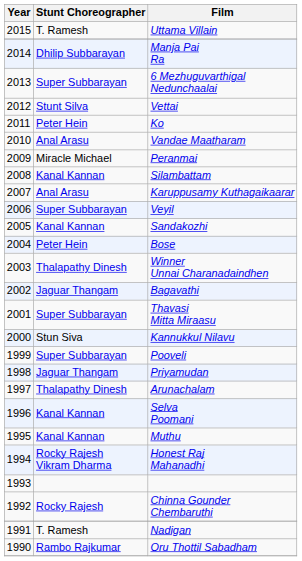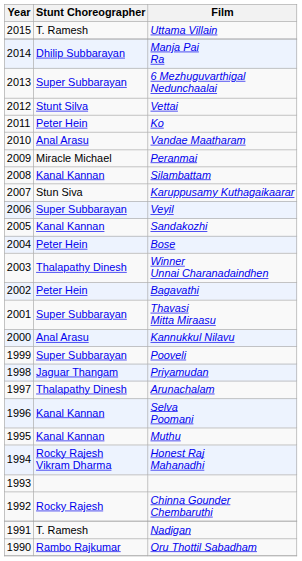 <table class="wikitable">
 <tr>
 <th>Year</th>
 <th>Stunt Choreographer</th>
 <th>Film</th>
 </tr>
 <tr>
 <td>2015</td>
 <td>T. Ramesh</td>
 <td><em><a href='#'>Uttama Villain</a></em></td>
 </tr>
 <tr>
 </tr>
 <tr bgcolor=#edf3fe>
 <td>2014</td>
 <td><a href='#'>Dhilip Subbarayan</a></td>
 <td><em><a href='#'>Manja Pai</a></em><br><em><a href='#'>Ra</a></em></td>
 </tr>
 <tr>
 <td>2013</td>
 <td><a href='#'>Super Subbarayan</a></td>
 <td><em><a href='#'>6 Mezhuguvarthigal</a></em><br><em><a href='#'>Nedunchaalai</a></em></td>
 </tr>
 <tr>
 <td>2012</td>
 <td><a href='#'>Stunt Silva</a></td>
 <td><em><a href='#'>Vettai</a></em></td>
 </tr>
 <tr>
 <td>2011</td>
 <td><a href='#'>Peter Hein</a></td>
 <td><em><a href='#'>Ko</a></em></td>
 </tr>
 <tr>
 <td>2010</td>
 <td><a href='#'>Anal Arasu</a></td>
 <td><em><a href='#'>Vandae Maatharam</a></em></td>
 </tr>
 <tr>
 <td>2009</td>
 <td>Miracle Michael</td>
 <td><em><a href='#'>Peranmai</a></em></td>
 </tr>
 <tr>
 <td>2008</td>
 <td><a href='#'>Kanal Kannan</a></td>
 <td><em><a href='#'>Silambattam</a></em></td>
 </tr>
 <tr>
 <td>2007</td>
-<td><a href='#'>Anal Arasu</a></td>
+<td>Stun Siva</td>
 <td><em><a href='#'>Karuppusamy Kuthagaikaarar</a></em></td>
 </tr>
 <tr bgcolor=#edf3fe>
 <td>2006</td>
 <td><a href='#'>Super Subbarayan</a></td>
 <td><em><a href='#'>Veyil</a></em></td>
 </tr>
 <tr>
 <td>2005</td>
 <td><a href='#'>Kanal Kannan</a></td>
 <td><em><a href='#'>Sandakozhi</a></em></td>
 </tr>
 <tr bgcolor=#edf3fe>
 <td>2004</td>
 <td><a href='#'>Peter Hein</a></td>
 <td><em><a href='#'>Bose</a></em></td>
 </tr>
 <tr>
 <td>2003</td>
 <td><a href='#'>Thalapathy Dinesh</a></td>
 <td><em><a href='#'>Winner</a></em><br><em><a href='#'>Unnai Charanadaindhen</a></em></td>
 </tr>
 <tr bgcolor=#edf3fe>
 <td>2002</td>
-<td><a href='#'>Jaguar Thangam</a></td>
+<td><a href='#'>Peter Hein</a></td>
 <td><em><a href='#'>Bagavathi</a></em></td>
 </tr>
 <tr>
 <td>2001</td>
 <td><a href='#'>Super Subbarayan</a></td>
 <td><em><a href='#'>Thavasi</a></em><br><em><a href='#'>Mitta Miraasu</a></em></td>
 </tr>
 <tr bgcolor=#edf3fe>
 <td>2000</td>
-<td>Stun Siva</td>
+<td><a href='#'>Anal Arasu</a></td>
 <td><em><a href='#'>Kannukkul Nilavu</a></em></td>
 </tr>
 <tr>
 <td>1999</td>
 <td><a href='#'>Super Subbarayan</a></td>
 <td><em><a href='#'>Pooveli</a></em></td>
 </tr>
 <tr bgcolor=#edf3fe>
 <td>1998</td>
 <td><a href='#'>Jaguar Thangam</a></td>
 <td><em><a href='#'>Priyamudan</a></em></td>
 </tr>
 <tr>
 <td>1997</td>
 <td><a href='#'>Thalapathy Dinesh</a></td>
 <td><em><a href='#'>Arunachalam</a></em></td>
 </tr>
 <tr bgcolor=#edf3fe>
 <td>1996</td>
 <td><a href='#'>Kanal Kannan</a></td>
 <td><em><a href='#'>Selva</a></em><br><em><a href='#'>Poomani</a></em></td>
 </tr>
 <tr>
 <td>1995</td>
 <td><a href='#'>Kanal Kannan</a></td>
 <td><em><a href='#'>Muthu</a></em></td>
 </tr>
 <tr bgcolor=#edf3fe>
 <td>1994</td>
 <td><a href='#'>Rocky Rajesh</a><br><a href='#'>Vikram Dharma</a></td>
 <td><em><a href='#'>Honest Raj</a></em><br><em><a href='#'>Mahanadhi</a></em></td>
 </tr>
 <tr>
 <td>1993</td>
 <td></td>
 <td></td>
 </tr>
 <tr>
 <td>1992</td>
 <td><a href='#'>Rocky Rajesh</a></td>
 <td><em><a href='#'>Chinna Gounder</a></em><br><em><a href='#'>Chembaruthi</a></em></td>
 </tr>
 <tr>
 </tr>
 <tr>
 <td>1991</td>
 <td>T. Ramesh</td>
 <td><em><a href='#'>Nadigan</a></em></td>
 </tr>
 <tr>
 <td>1990</td>
 <td><a href='#'>Rambo Rajkumar</a></td>
 <td><em><a href='#'>Oru Thottil Sabadham</a></em></td>
 </tr>
 <tr>
 </tr>
 </table>
